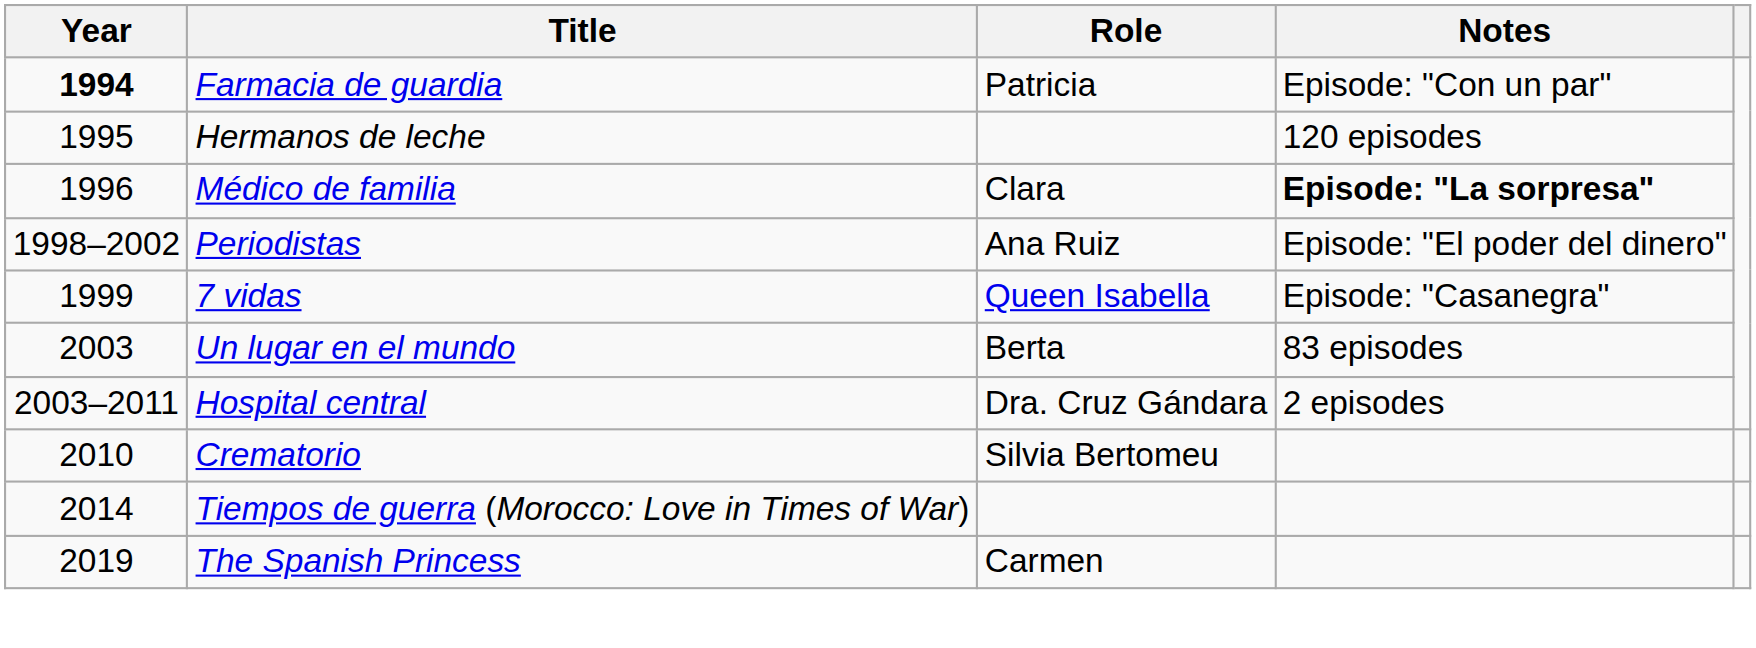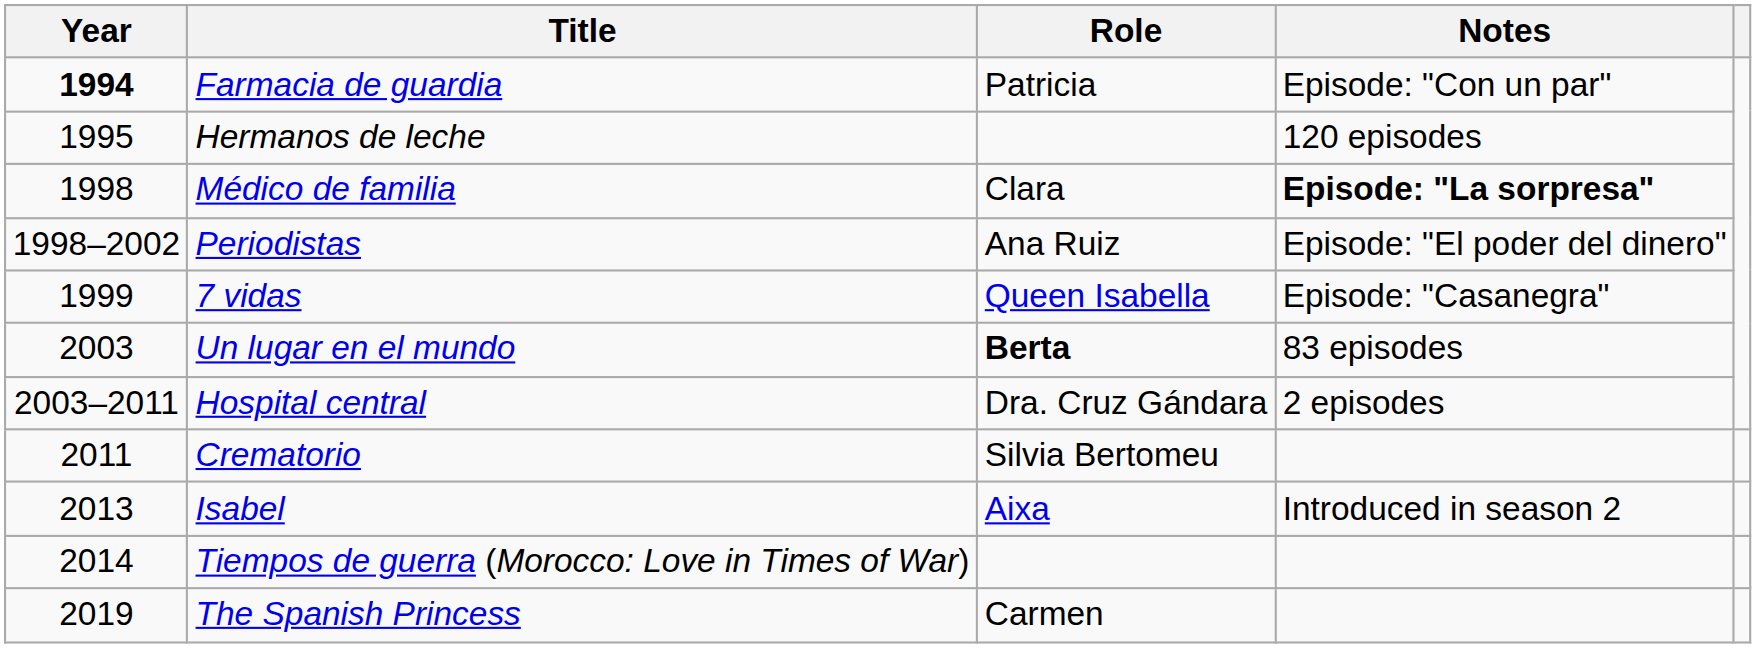 <table class="wikitable sortable">
 <tr>
 <th>Year</th>
 <th>Title</th>
 <th>Role</th>
 <th class="unsortable">Notes</th>
 <th class="unsortable"></th>
 </tr>
 <tr>
 <td align = "center"><strong>1994</strong></td>
 <td><em><a href='#'>Farmacia de guardia</a></em></td>
 <td>Patricia</td>
 <td>Episode: "Con un par"</td>
 </tr>
 <tr>
 <td align = "center">1995</td>
 <td><em>Hermanos de leche</em></td>
 <td></td>
 <td>120 episodes</td>
 </tr>
 <tr>
-<td align = "center">1996</td>
+<td align = "center">1998</td>
 <td><em><a href='#'>Médico de familia</a></em></td>
 <td>Clara</td>
 <td><strong>Episode: "La sorpresa"</strong></td>
 </tr>
 <tr>
 <td align = "center">1998–2002</td>
 <td><em><a href='#'>Periodistas</a></em></td>
 <td>Ana Ruiz</td>
 <td>Episode: "El poder del dinero"</td>
 </tr>
 <tr>
 <td align = "center">1999</td>
 <td><em><a href='#'>7 vidas</a></em></td>
 <td><a href='#'>Queen Isabella</a></td>
 <td>Episode: "Casanegra"</td>
 </tr>
 <tr>
 <td align = "center">2003</td>
 <td><em><a href='#'>Un lugar en el mundo</a></em></td>
-<td>Berta</td>
+<td><strong>Berta</strong></td>
 <td>83 episodes</td>
 </tr>
 <tr>
 <td align = "center">2003–2011</td>
 <td><em><a href='#'>Hospital central</a></em></td>
 <td>Dra. Cruz Gándara</td>
 <td>2 episodes</td>
 </tr>
 <tr>
-<td align = "center">2010</td>
+<td align = "center">2011</td>
 <td><em><a href='#'>Crematorio</a></em></td>
 <td>Silvia Bertomeu</td>
 <td></td>
+<td align = "center"></td>
+</tr>
+<tr>
+<td align = "center">2013</td>
+<td><em><a href='#'>Isabel</a></em></td>
+<td><a href='#'>Aixa</a></td>
+<td>Introduced in season 2</td>
 <td align = "center"></td>
 </tr>
 <tr>
 <td align = "center">2014</td>
 <td><em><a href='#'>Tiempos de guerra</a></em> (<em>Morocco: Love in Times of War</em>)</td>
 <td></td>
 <td></td>
 <td align = "center"></td>
 </tr>
 <tr>
 <td align = "center">2019</td>
 <td><em><a href='#'>The Spanish Princess</a></em></td>
 <td>Carmen</td>
 <td></td>
 </tr>
 </table>
